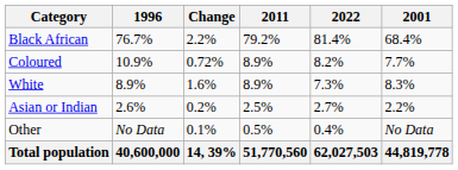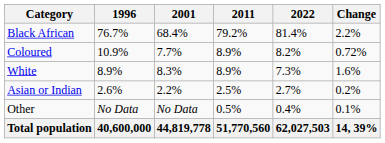 <table class="wikitable sortable mw-collapsible">
 <tr>
 <th>Category</th>
 <th>1996</th>
-<th>Change</th>
+<th>2001</th>
 <th>2011</th>
 <th>2022</th>
-<th>2001</th>
+<th>Change</th>
 </tr>
 <tr>
 <td><a href='#'>Black African</a></td>
 <td>76.7%</td>
-<td>2.2%</td>
+<td>68.4%</td>
 <td>79.2%</td>
 <td>81.4%</td>
-<td>68.4%</td>
+<td>2.2%</td>
 </tr>
 <tr>
 <td><a href='#'>Coloured</a></td>
 <td>10.9%</td>
-<td>0.72%</td>
+<td>7.7%</td>
 <td>8.9%</td>
 <td>8.2%</td>
-<td>7.7%</td>
+<td>0.72%</td>
 </tr>
 <tr>
 <td><a href='#'>White</a></td>
 <td>8.9%</td>
-<td>1.6%</td>
+<td>8.3%</td>
 <td>8.9%</td>
 <td>7.3%</td>
-<td>8.3%</td>
+<td>1.6%</td>
 </tr>
 <tr>
 <td><a href='#'>Asian or Indian</a></td>
 <td>2.6%</td>
-<td>0.2%</td>
+<td>2.2%</td>
 <td>2.5%</td>
 <td>2.7%</td>
-<td>2.2%</td>
+<td>0.2%</td>
 </tr>
 <tr>
 <td>Other</td>
 <td><em>No Data</em></td>
-<td>0.1%</td>
+<td><em>No Data</em></td>
 <td>0.5%</td>
 <td>0.4%</td>
-<td><em>No Data</em></td>
+<td>0.1%</td>
 </tr>
 <tr>
 <th>Total population</th>
 <th>40,600,000</th>
-<th>14, 39%</th>
+<th>44,819,778</th>
 <th>51,770,560</th>
 <th>62,027,503</th>
-<th>44,819,778</th>
+<th>14, 39%</th>
 </tr>
 </table>
